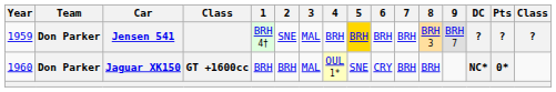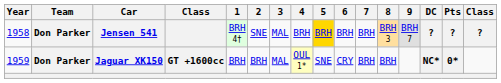 <table class="wikitable" style="text-align:center; font-size:85%">
 <tr>
 <th>Year</th>
 <th>Team</th>
 <th>Car</th>
 <th>Class</th>
 <th>1</th>
 <th>2</th>
 <th>3</th>
 <th>4</th>
 <th>5</th>
 <th>6</th>
 <th>7</th>
 <th>8</th>
 <th>9</th>
 <th>DC</th>
 <th>Pts</th>
 <th>Class</th>
 </tr>
 <tr>
-<td><a href='#'>1959</a></td>
+<td><a href='#'>1958</a></td>
 <th>Don Parker</th>
 <th><a href='#'>Jensen 541</a></th>
 <th><span></span></th>
 <td style="background:#DFFFDF;"><a href='#'>BRH</a><br><small>4†</small></td>
 <td><a href='#'>SNE</a></td>
 <td><a href='#'>MAL</a></td>
 <td><a href='#'>BRH</a></td>
 <td style="background: gold;"><a href='#'>BRH</a></td>
 <td><a href='#'>BRH</a></td>
 <td><a href='#'>BRH</a></td>
 <td style="background-color:#ffdf9f"><a href='#'>BRH</a><br><small>3</small></td>
 <td style="background:#DFDFDF;"><a href='#'>BRH</a><br><small>7</small></td>
 <th>?</th>
 <th>?</th>
 <th>?</th>
 </tr>
 <tr>
-<td><a href='#'>1960</a></td>
+<td><a href='#'>1959</a></td>
 <th>Don Parker</th>
 <th><a href='#'>Jaguar XK150</a></th>
 <th><span>GT +1600cc</span></th>
 <td><a href='#'>BRH</a></td>
 <td><a href='#'>BRH</a></td>
 <td><a href='#'>MAL</a></td>
 <td style="background:#FFFFBF;"><a href='#'>OUL</a><br><small>1*</small></td>
 <td><a href='#'>SNE</a></td>
 <td><a href='#'>CRY</a></td>
 <td><a href='#'>BRH</a></td>
 <td><a href='#'>BRH</a></td>
 <td></td>
 <th>NC*</th>
 <th>0*</th>
 <td></td>
 </tr>
 <tr>
 <th colspan="16"></th>
 </tr>
 </table>
